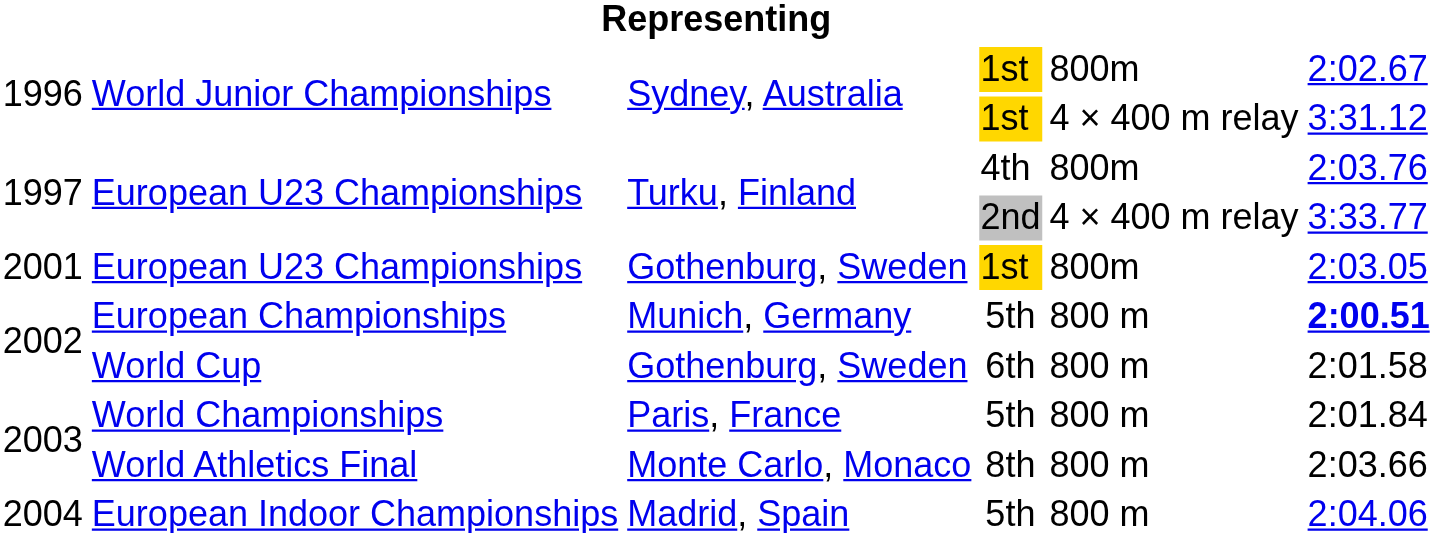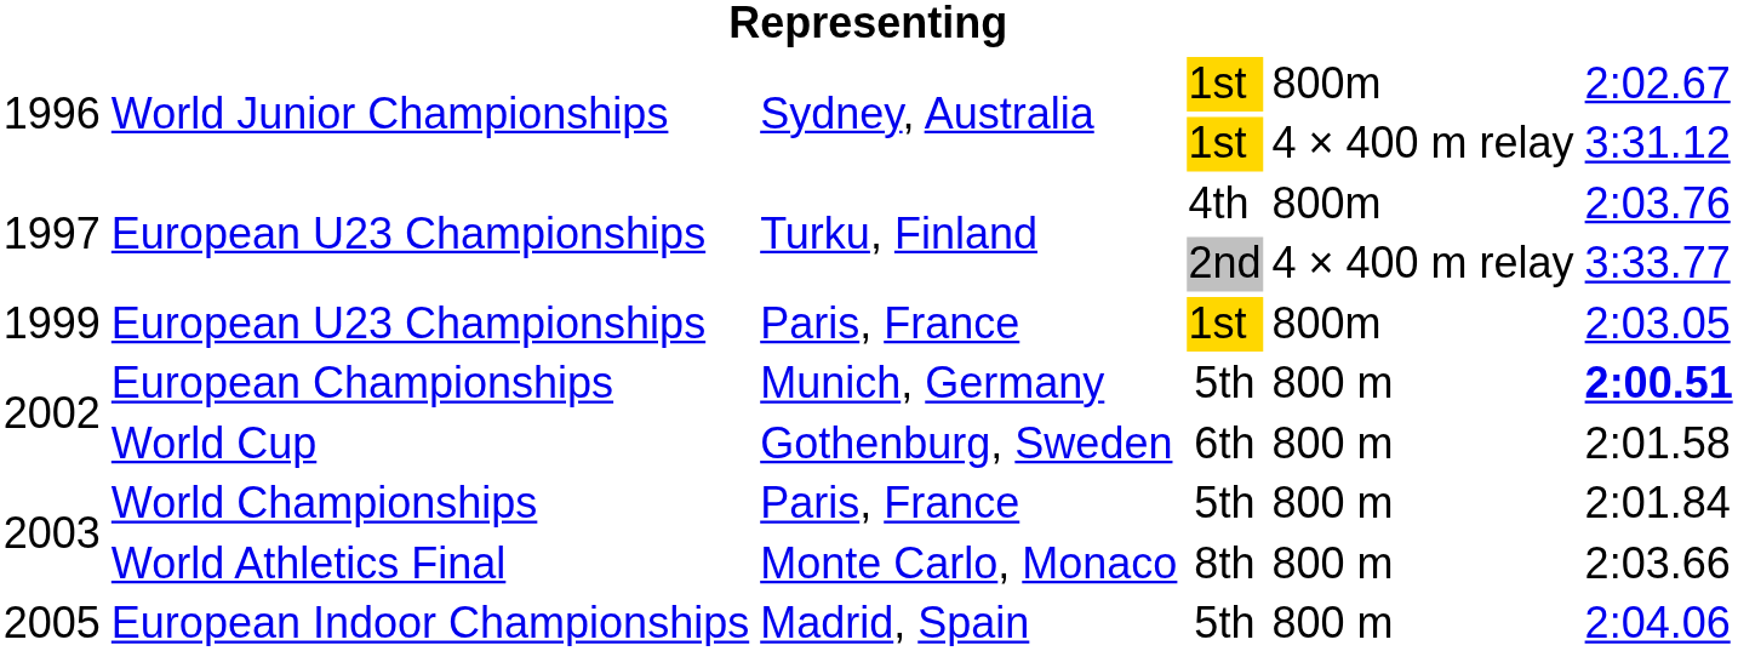 <table>
 <tr>
 <th colspan="6">Representing </th>
 </tr>
 <tr>
 <td rowspan=2>1996</td>
 <td rowspan=2><a href='#'>World Junior Championships</a></td>
 <td rowspan=2><a href='#'>Sydney</a>, <a href='#'>Australia</a></td>
 <td bgcolor=gold>1st</td>
 <td>800m</td>
 <td><a href='#'>2:02.67</a></td>
 </tr>
 <tr>
 <td bgcolor=gold>1st</td>
 <td>4 × 400 m relay</td>
 <td><a href='#'>3:31.12</a></td>
 </tr>
 <tr>
 <td rowspan=2>1997</td>
 <td rowspan=2><a href='#'>European U23 Championships</a></td>
 <td rowspan=2><a href='#'>Turku</a>, <a href='#'>Finland</a></td>
 <td>4th</td>
 <td>800m</td>
 <td><a href='#'>2:03.76</a></td>
 </tr>
 <tr>
 <td bgcolor=silver>2nd</td>
 <td>4 × 400 m relay</td>
 <td><a href='#'>3:33.77</a></td>
 </tr>
 <tr>
-<td>2001</td>
+<td>1999</td>
 <td><a href='#'>European U23 Championships</a></td>
-<td><a href='#'>Gothenburg</a>, <a href='#'>Sweden</a></td>
+<td><a href='#'>Paris</a>, <a href='#'>France</a></td>
 <td bgcolor=gold>1st</td>
 <td>800m</td>
 <td><a href='#'>2:03.05</a></td>
 </tr>
 <tr>
 <td rowspan=2>2002</td>
 <td><a href='#'>European Championships</a></td>
 <td><a href='#'>Munich</a>, <a href='#'>Germany</a></td>
 <td align="center">5th</td>
 <td>800 m</td>
 <td><strong><a href='#'>2:00.51</a></strong></td>
 </tr>
 <tr>
 <td><a href='#'>World Cup</a></td>
 <td><a href='#'>Gothenburg</a>, <a href='#'>Sweden</a></td>
 <td align="center">6th</td>
 <td>800 m</td>
 <td>2:01.58</td>
 </tr>
 <tr>
 <td rowspan=2>2003</td>
 <td><a href='#'>World Championships</a></td>
 <td><a href='#'>Paris</a>, <a href='#'>France</a></td>
 <td align="center">5th</td>
 <td>800 m</td>
 <td>2:01.84</td>
 </tr>
 <tr>
 <td><a href='#'>World Athletics Final</a></td>
 <td><a href='#'>Monte Carlo</a>, <a href='#'>Monaco</a></td>
 <td align="center">8th</td>
 <td>800 m</td>
 <td>2:03.66</td>
 </tr>
 <tr>
-<td>2004</td>
+<td>2005</td>
 <td><a href='#'>European Indoor Championships</a></td>
 <td><a href='#'>Madrid</a>, <a href='#'>Spain</a></td>
 <td align="center">5th</td>
 <td>800 m</td>
 <td><a href='#'>2:04.06</a></td>
 </tr>
 </table>
